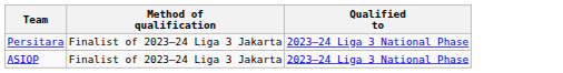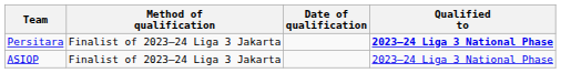 <table class="wikitable sortable" style="text-align: left;">
 <tr>
 <th>Team</th>
 <th>Method of <br> qualification</th>
+<th>Date of <br> qualification</th>
 <th>Qualified <br> to<br></th>
 </tr>
 <tr>
 <td><a href='#'>Persitara</a></td>
 <td {{Sort>Finalist of 2023–24 Liga 3 Jakarta</td>
-<td><a href='#'>2023–24 Liga 3 National Phase</a></td>
+<td></td>
+<td><strong><a href='#'>2023–24 Liga 3 National Phase</a></strong></td>
 </tr>
 <tr>
 <td><a href='#'>ASIOP</a></td>
 <td {{Sort>Finalist of 2023–24 Liga 3 Jakarta</td>
+<td></td>
 <td><a href='#'>2023–24 Liga 3 National Phase</a></td>
 </tr>
 </table>
